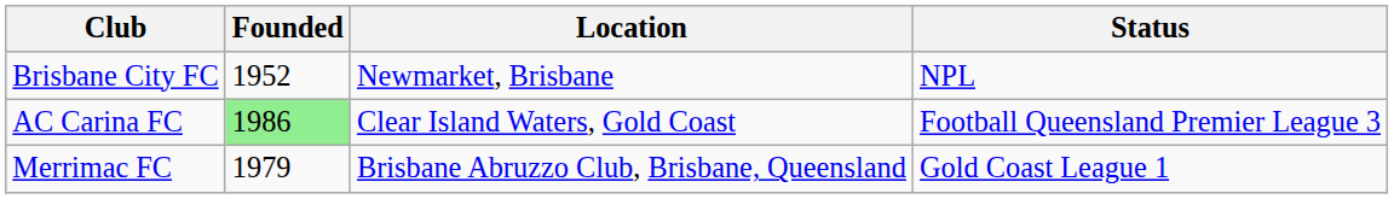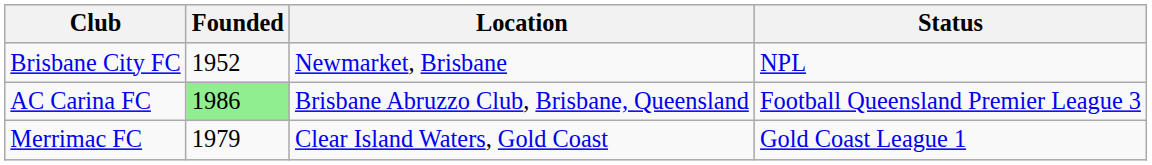 <table class="wikitable sortable">
 <tr>
 <th>Club</th>
 <th>Founded</th>
 <th>Location</th>
 <th>Status</th>
 </tr>
 <tr>
 <td><a href='#'>Brisbane City FC</a></td>
 <td>1952</td>
 <td><a href='#'>Newmarket</a>, <a href='#'>Brisbane</a></td>
 <td><a href='#'>NPL</a></td>
 </tr>
 <tr>
 <td><a href='#'>AC Carina FC</a></td>
 <td style="background: lightgreen;">1986</td>
-<td><a href='#'>Clear Island Waters</a>, <a href='#'>Gold Coast</a></td>
+<td><a href='#'>Brisbane Abruzzo Club</a>, <a href='#'>Brisbane, Queensland</a></td>
 <td><a href='#'>Football Queensland Premier League 3</a></td>
 </tr>
 <tr>
 <td><a href='#'>Merrimac FC</a></td>
 <td>1979</td>
-<td><a href='#'>Brisbane Abruzzo Club</a>, <a href='#'>Brisbane, Queensland</a></td>
+<td><a href='#'>Clear Island Waters</a>, <a href='#'>Gold Coast</a></td>
 <td><a href='#'>Gold Coast League 1</a></td>
 </tr>
 </table>
